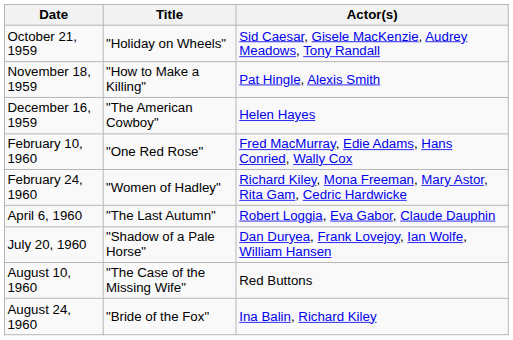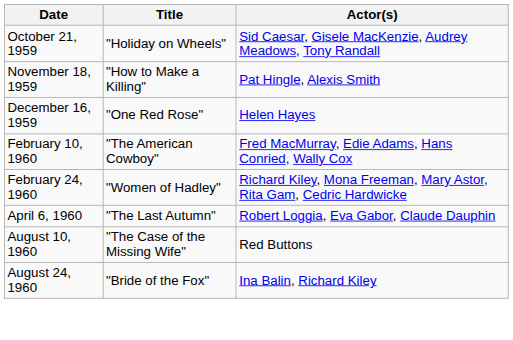 <table class="wikitable">
 <tr>
 <th>Date</th>
 <th>Title</th>
 <th>Actor(s)</th>
 </tr>
 <tr>
 <td>October 21, 1959</td>
 <td>"Holiday on Wheels"</td>
 <td><a href='#'>Sid Caesar</a>, <a href='#'>Gisele MacKenzie</a>, <a href='#'>Audrey Meadows</a>, <a href='#'>Tony Randall</a></td>
 </tr>
 <tr>
 <td>November 18, 1959</td>
 <td>"How to Make a Killing"</td>
 <td><a href='#'>Pat Hingle</a>, <a href='#'>Alexis Smith</a></td>
 </tr>
 <tr>
 <td>December 16, 1959</td>
-<td>"The American Cowboy"</td>
+<td>"One Red Rose"</td>
 <td><a href='#'>Helen Hayes</a></td>
 </tr>
 <tr>
 <td>February 10, 1960</td>
-<td>"One Red Rose"</td>
+<td>"The American Cowboy"</td>
 <td><a href='#'>Fred MacMurray</a>, <a href='#'>Edie Adams</a>, <a href='#'>Hans Conried</a>, <a href='#'>Wally Cox</a></td>
 </tr>
 <tr>
 <td>February 24, 1960</td>
 <td>"Women of Hadley"</td>
 <td><a href='#'>Richard Kiley</a>, <a href='#'>Mona Freeman</a>, <a href='#'>Mary Astor</a>, <a href='#'>Rita Gam</a>, <a href='#'>Cedric Hardwicke</a></td>
 </tr>
 <tr>
 <td>April 6, 1960</td>
 <td>"The Last Autumn"</td>
 <td><a href='#'>Robert Loggia</a>, <a href='#'>Eva Gabor</a>, <a href='#'>Claude Dauphin</a></td>
 </tr>
 <tr>
-<td>July 20, 1960</td>
-<td>"Shadow of a Pale Horse"</td>
-<td><a href='#'>Dan Duryea</a>, <a href='#'>Frank Lovejoy</a>, <a href='#'>Ian Wolfe</a>, <a href='#'>William Hansen</a></td>
-</tr>
-<tr>
 <td>August 10, 1960</td>
 <td>"The Case of the Missing Wife"</td>
 <td>Red Buttons </td>
 </tr>
 <tr>
 <td>August 24, 1960</td>
 <td>"Bride of the Fox"</td>
 <td><a href='#'>Ina Balin</a>, <a href='#'>Richard Kiley</a></td>
 </tr>
 </table>
